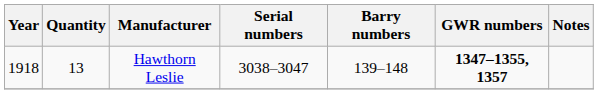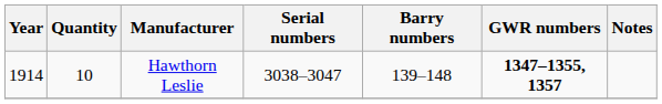 <table class="wikitable" style=text-align:center>
 <tr>
 <th>Year</th>
 <th>Quantity</th>
 <th>Manufacturer</th>
 <th>Serial numbers</th>
 <th>Barry numbers</th>
 <th>GWR numbers</th>
 <th>Notes</th>
 </tr>
 <tr>
-<td>1918</td>
-<td>13</td>
+<td>1914</td>
+<td>10</td>
 <td><a href='#'>Hawthorn Leslie</a></td>
 <td>3038–3047</td>
 <td>139–148</td>
 <td><strong>1347–1355, 1357</strong></td>
 <td></td>
 </tr>
 <tr>
 </tr>
 </table>
